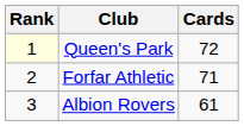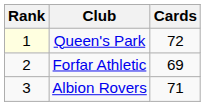 <table class="wikitable" style="text-align:center">
 <tr>
 <th>Rank</th>
 <th>Club</th>
 <th>Cards</th>
 </tr>
 <tr>
 <td style="background: lightyellow;">1</td>
 <td><a href='#'>Queen's Park</a></td>
 <td>72</td>
 </tr>
 <tr>
 <td>2</td>
 <td><a href='#'>Forfar Athletic</a></td>
-<td>71</td>
+<td>69</td>
 </tr>
 <tr>
 <td>3</td>
 <td><a href='#'>Albion Rovers</a></td>
-<td>61</td>
+<td>71</td>
 </tr>
 </table>
